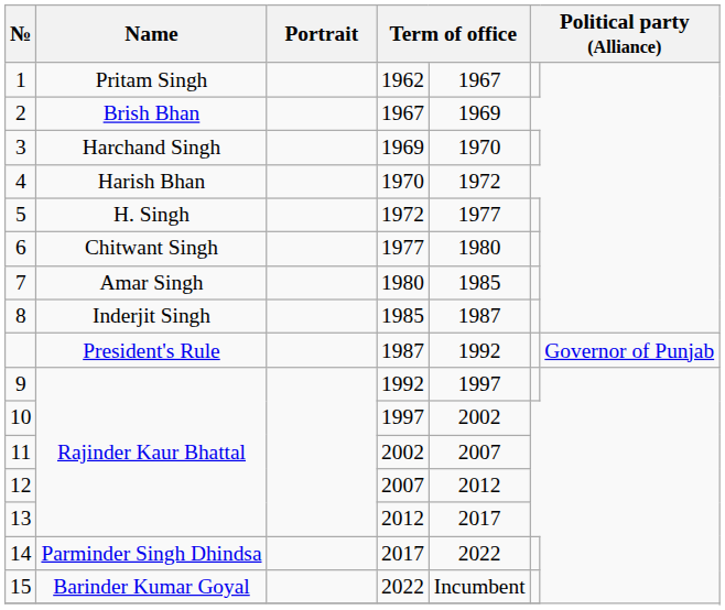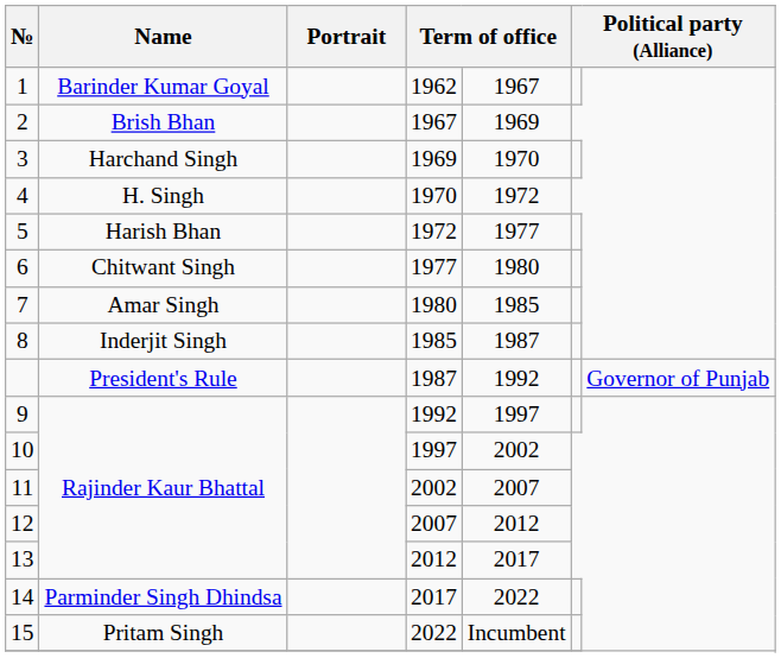 <table class="wikitable sortable">
 <tr align="center">
 <th>№</th>
 <th>Name</th>
 <th width=75>Portrait</th>
 <th colspan="2">Term of office</th>
 <th colspan=2>Political party<br><small>(Alliance)</small></th>
 </tr>
 <tr align="center">
 <td>1</td>
-<td>Pritam Singh</td>
+<td><a href='#'>Barinder Kumar Goyal</a></td>
 <td></td>
 <td>1962</td>
 <td>1967</td>
 <td></td>
 </tr>
 <tr align=center>
 <td>2</td>
 <td><a href='#'>Brish Bhan</a></td>
 <td></td>
 <td>1967</td>
 <td>1969</td>
 </tr>
 <tr align=center>
 <td>3</td>
 <td>Harchand Singh</td>
 <td></td>
 <td>1969</td>
 <td>1970</td>
 <td></td>
 </tr>
 <tr align="center">
 <td>4</td>
-<td>Harish Bhan</td>
+<td>H. Singh</td>
 <td></td>
 <td>1970</td>
 <td>1972</td>
 </tr>
 <tr align=center>
 <td>5</td>
-<td>H. Singh</td>
+<td>Harish Bhan</td>
 <td></td>
 <td>1972</td>
 <td>1977</td>
 <td></td>
 </tr>
 <tr align=center>
 <td>6</td>
 <td>Chitwant Singh</td>
 <td></td>
 <td>1977</td>
 <td>1980</td>
 <td></td>
 </tr>
 <tr align="center">
 <td>7</td>
 <td>Amar Singh</td>
 <td></td>
 <td>1980</td>
 <td>1985</td>
 <td></td>
 </tr>
 <tr align="center">
 <td>8</td>
 <td>Inderjit Singh</td>
 <td></td>
 <td>1985</td>
 <td>1987</td>
 <td></td>
 </tr>
 <tr align="center">
 <td></td>
 <td><a href='#'>President's Rule</a></td>
 <td></td>
 <td>1987</td>
 <td>1992</td>
 <td></td>
 <td><a href='#'>Governor of Punjab</a></td>
 </tr>
 <tr align=center>
 <td>9</td>
 <td rowspan="5"><a href='#'>Rajinder Kaur Bhattal</a></td>
 <td rowspan="5"></td>
 <td>1992</td>
 <td>1997</td>
 <td></td>
 </tr>
 <tr align=center>
 <td>10</td>
 <td>1997</td>
 <td>2002</td>
 </tr>
 <tr align="center">
 <td>11</td>
 <td>2002</td>
 <td>2007</td>
 </tr>
 <tr align="center">
 <td>12</td>
 <td>2007</td>
 <td>2012</td>
 </tr>
 <tr align="center">
 <td>13</td>
 <td>2012</td>
 <td>2017</td>
 </tr>
 <tr align="center">
 <td>14</td>
 <td><a href='#'>Parminder Singh Dhindsa</a></td>
 <td></td>
 <td>2017</td>
 <td>2022</td>
 <td></td>
 </tr>
 <tr align="center">
 <td>15</td>
-<td><a href='#'>Barinder Kumar Goyal</a></td>
+<td>Pritam Singh</td>
 <td></td>
 <td>2022</td>
 <td>Incumbent</td>
 <td></td>
 </tr>
 <tr>
 </tr>
 </table>
